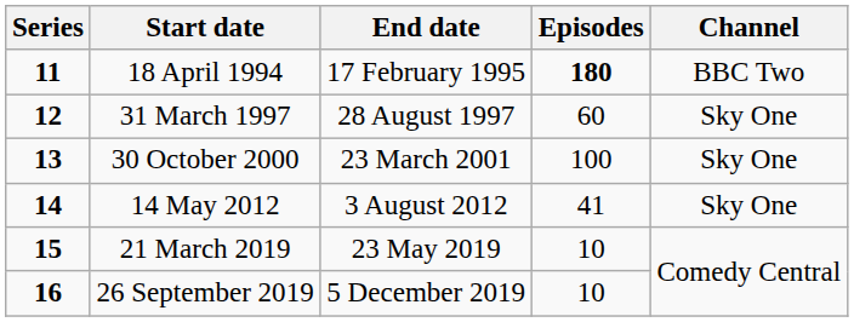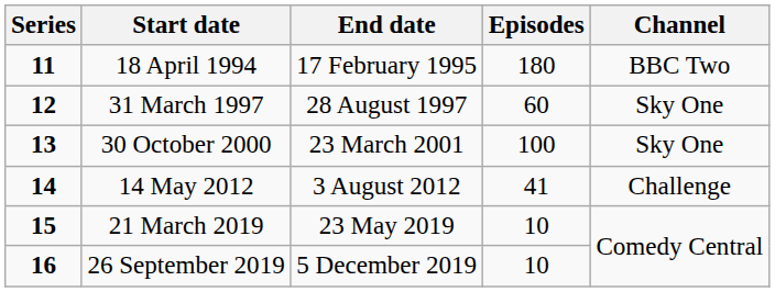 <table class="wikitable" style="text-align:center;">
 <tr>
 <th>Series</th>
 <th>Start date</th>
 <th>End date</th>
 <th>Episodes</th>
 <th>Channel</th>
 </tr>
 <tr>
 <td><strong>11</strong></td>
 <td>18 April 1994</td>
 <td>17 February 1995</td>
-<td><strong>180</strong></td>
+<td>180</td>
 <td>BBC Two</td>
 </tr>
 <tr>
 <td><strong>12</strong></td>
 <td>31 March 1997</td>
 <td>28 August 1997</td>
 <td>60</td>
 <td>Sky One</td>
 </tr>
 <tr>
 <td><strong>13</strong></td>
 <td>30 October 2000</td>
 <td>23 March 2001</td>
 <td>100</td>
 <td>Sky One</td>
 </tr>
 <tr>
 <td><strong>14</strong></td>
 <td>14 May 2012</td>
 <td>3 August 2012</td>
 <td>41</td>
-<td>Sky One</td>
+<td>Challenge</td>
 </tr>
 <tr>
 <td><strong>15</strong></td>
 <td>21 March 2019</td>
 <td>23 May 2019</td>
 <td>10</td>
 <td rowspan="2">Comedy Central</td>
 </tr>
 <tr>
 <td><strong>16</strong></td>
 <td>26 September 2019</td>
 <td>5 December 2019</td>
 <td>10</td>
 </tr>
 </table>
